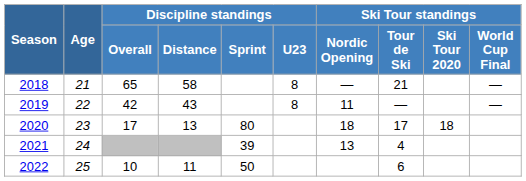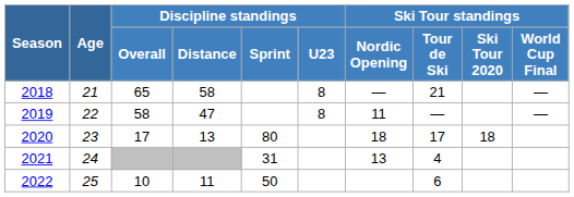 <table class="wikitable" style="font-size:95%; text-align:center; border:grey solid 1px; border-collapse:collapse; background:#ffffff;">
 <tr>
 <th style="background-color:#369; color:white; width:60px;" rowspan="2"> Season </th>
 <th style="background-color:#369; color:white; width:40px;" rowspan="2"> Age </th>
 <th style="background-color:#4180be; color:white;" colspan="4">Discipline standings</th>
 <th style="background-color:#4180be; color:white;" colspan="4">Ski Tour standings</th>
 </tr>
 <tr>
 <th style="background-color:#4180be; color:white; width:75px;">Overall</th>
 <th style="background-color:#4180be; color:white; width:75px;">Distance</th>
 <th style="background-color:#4180be; color:white; width:75px;">Sprint</th>
 <th style="background-color:#4180be; color:white; width:75px;">U23</th>
 <th style="background-color:#4180be; color:white; width:75px;">Nordic<br>Opening</th>
 <th style="background-color:#4180be; color:white; width:75px;">Tour de<br>Ski</th>
 <th style="background-color:#4180be; color:white; width:75px;">Ski Tour<br>2020</th>
 <th style="background-color:#4180be; color:white; width:75px;">World Cup<br>Final</th>
 </tr>
 <tr>
 <td><a href='#'>2018</a></td>
 <td><em>21</em></td>
 <td>65</td>
 <td>58</td>
 <td></td>
 <td>8</td>
 <td>—</td>
 <td>21</td>
 <td></td>
 <td>—</td>
 </tr>
 <tr>
 <td><a href='#'>2019</a></td>
 <td><em>22</em></td>
-<td>42</td>
-<td>43</td>
+<td>58</td>
+<td>47</td>
 <td></td>
 <td>8</td>
 <td>11</td>
 <td>—</td>
 <td></td>
 <td>—</td>
 </tr>
 <tr>
 <td><a href='#'>2020</a></td>
 <td><em>23</em></td>
 <td>17</td>
 <td>13</td>
 <td>80</td>
 <td></td>
 <td>18</td>
 <td>17</td>
 <td>18</td>
 <td></td>
 </tr>
 <tr>
 <td><a href='#'>2021</a></td>
 <td><em>24</em></td>
 <td style="background:silver;"></td>
 <td style="background:silver;"></td>
-<td>39</td>
+<td>31</td>
 <td></td>
 <td>13</td>
 <td>4</td>
 <td></td>
 <td></td>
 </tr>
 <tr>
 <td><a href='#'>2022</a></td>
 <td><em>25</em></td>
 <td>10</td>
 <td>11</td>
 <td>50</td>
 <td></td>
 <td></td>
 <td>6</td>
 <td></td>
 <td></td>
 </tr>
 </table>
